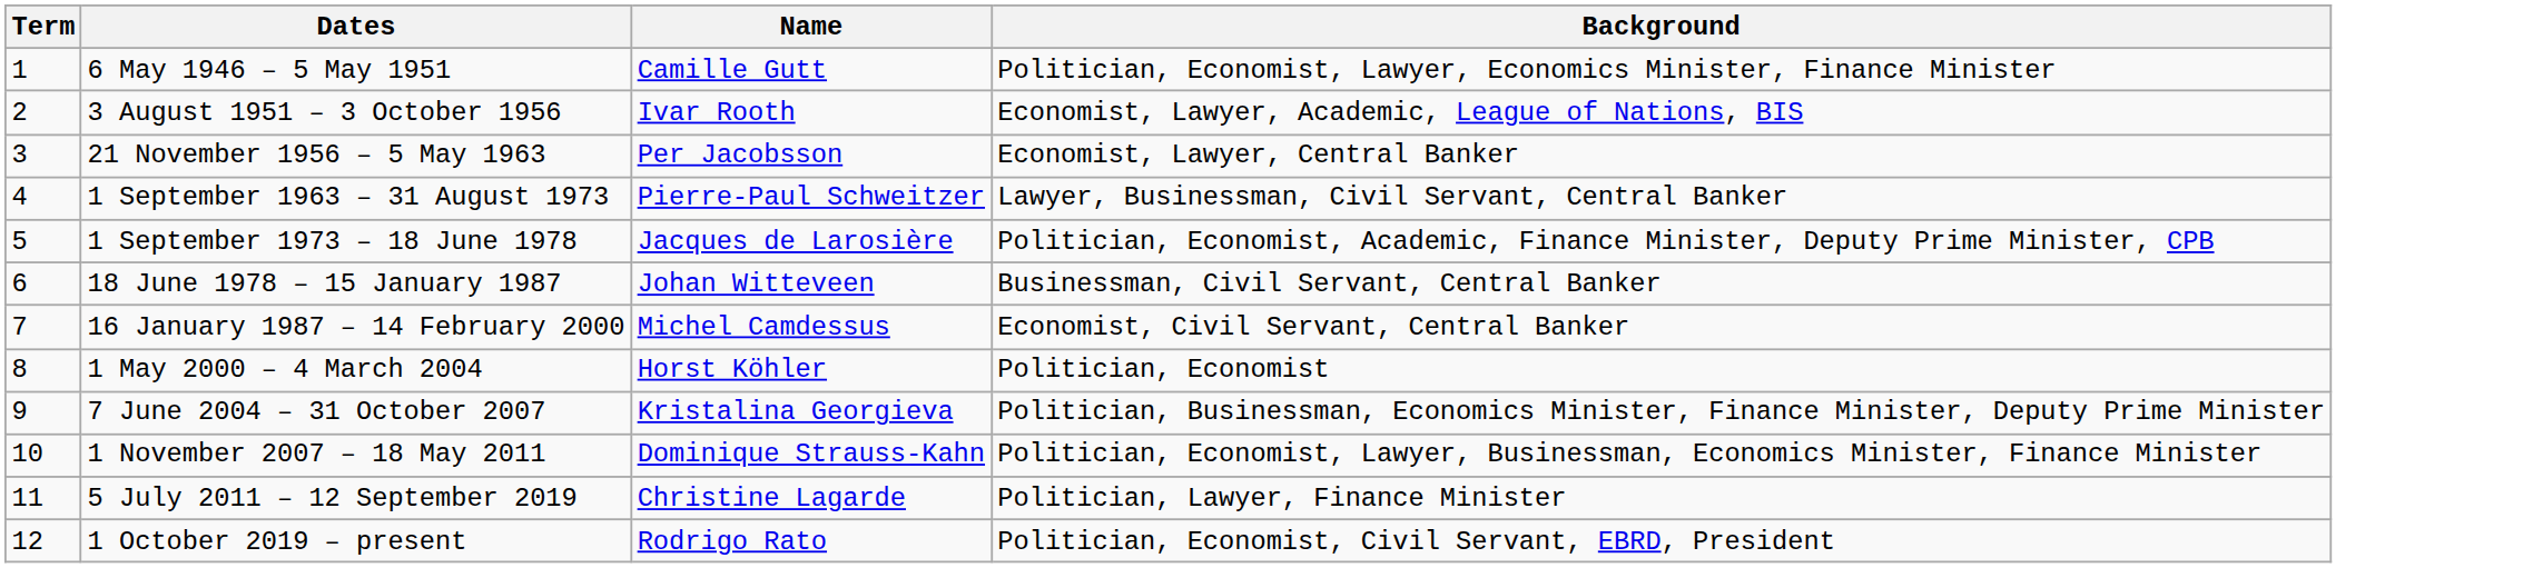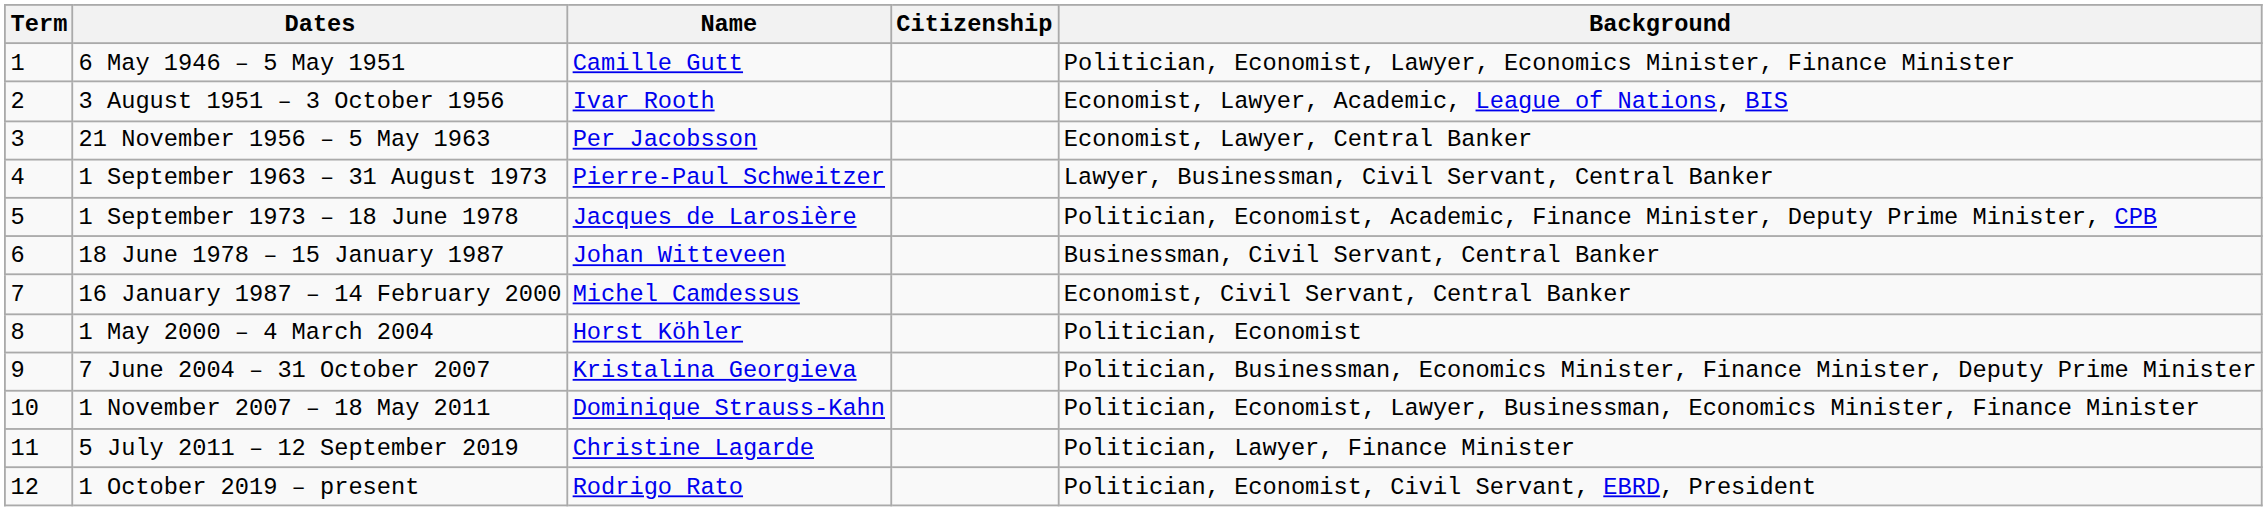 <table class="wikitable sortable">
 <tr>
 <th>Term</th>
 <th>Dates</th>
 <th>Name</th>
+<th>Citizenship</th>
 <th>Background</th>
 </tr>
 <tr>
 <td>1</td>
 <td>6 May 1946 – 5 May 1951</td>
 <td><a href='#'>Camille Gutt</a></td>
+<td></td>
 <td>Politician, Economist, Lawyer, Economics Minister, Finance Minister</td>
 </tr>
 <tr>
 <td>2</td>
 <td>3 August 1951 – 3 October 1956</td>
 <td><a href='#'>Ivar Rooth</a></td>
+<td></td>
 <td>Economist, Lawyer, Academic, <a href='#'>League of Nations</a>, <a href='#'>BIS</a></td>
 </tr>
 <tr>
 <td>3</td>
 <td>21 November 1956 – 5 May 1963</td>
 <td><a href='#'>Per Jacobsson</a></td>
+<td></td>
 <td>Economist, Lawyer, Central Banker</td>
 </tr>
 <tr>
 <td>4</td>
 <td>1 September 1963 – 31 August 1973</td>
 <td><a href='#'>Pierre-Paul Schweitzer</a></td>
+<td></td>
 <td>Lawyer, Businessman, Civil Servant, Central Banker</td>
 </tr>
 <tr>
 <td>5</td>
 <td>1 September 1973 – 18 June 1978</td>
 <td><a href='#'>Jacques de Larosière</a></td>
+<td></td>
 <td>Politician, Economist, Academic, Finance Minister, Deputy Prime Minister, <a href='#'>CPB</a></td>
 </tr>
 <tr>
 <td>6</td>
 <td>18 June 1978 – 15 January 1987</td>
 <td><a href='#'>Johan Witteveen</a></td>
+<td></td>
 <td>Businessman, Civil Servant, Central Banker</td>
 </tr>
 <tr>
 <td>7</td>
 <td>16 January 1987 – 14 February 2000</td>
 <td><a href='#'>Michel Camdessus</a></td>
+<td></td>
 <td>Economist, Civil Servant, Central Banker</td>
 </tr>
 <tr>
 <td>8</td>
 <td>1 May 2000 – 4 March 2004</td>
 <td><a href='#'>Horst Köhler</a></td>
+<td></td>
 <td>Politician, Economist</td>
 </tr>
 <tr>
 <td>9</td>
 <td>7 June 2004 – 31 October 2007</td>
 <td><a href='#'>Kristalina Georgieva</a></td>
+<td></td>
 <td>Politician, Businessman, Economics Minister, Finance Minister, Deputy Prime Minister</td>
 </tr>
 <tr>
 <td>10</td>
 <td>1 November 2007 – 18 May 2011</td>
 <td><a href='#'>Dominique Strauss-Kahn</a></td>
+<td></td>
 <td>Politician, Economist, Lawyer, Businessman, Economics Minister, Finance Minister</td>
 </tr>
 <tr>
 <td>11</td>
 <td>5 July 2011 – 12 September 2019</td>
 <td><a href='#'>Christine Lagarde</a></td>
+<td></td>
 <td>Politician, Lawyer, Finance Minister</td>
 </tr>
 <tr>
 <td>12</td>
 <td>1 October 2019 – present</td>
 <td><a href='#'>Rodrigo Rato</a></td>
+<td></td>
 <td>Politician, Economist, Civil Servant, <a href='#'>EBRD</a>, President</td>
 </tr>
 </table>
